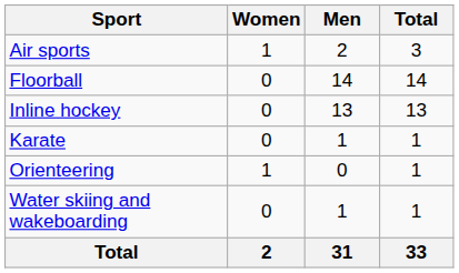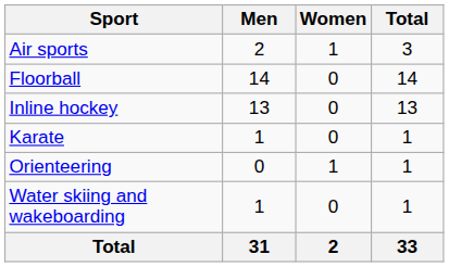 <table class="wikitable sortable" style="text-align:center;">
 <tr>
 <th width=180>Sport</th>
+<th width=55>Men</th>
 <th width=55>Women</th>
-<th width=55>Men</th>
 <th width=55>Total</th>
 </tr>
 <tr>
 <td align=left><a href='#'>Air sports</a></td>
+<td>2</td>
 <td>1</td>
-<td>2</td>
 <td>3</td>
 </tr>
 <tr>
 <td align=left><a href='#'>Floorball</a></td>
+<td>14</td>
 <td>0</td>
-<td>14</td>
 <td>14</td>
 </tr>
 <tr>
 <td align=left><a href='#'>Inline hockey</a></td>
+<td>13</td>
 <td>0</td>
-<td>13</td>
 <td>13</td>
 </tr>
 <tr>
 <td align=left><a href='#'>Karate</a></td>
+<td>1</td>
+<td>0</td>
+<td>1</td>
+</tr>
+<tr>
+<td align=left><a href='#'>Orienteering</a></td>
 <td>0</td>
 <td>1</td>
 <td>1</td>
 </tr>
 <tr>
-<td align=left><a href='#'>Orienteering</a></td>
+<td align=left><a href='#'>Water skiing and wakeboarding</a></td>
 <td>1</td>
 <td>0</td>
 <td>1</td>
 </tr>
 <tr>
-<td align=left><a href='#'>Water skiing and wakeboarding</a></td>
-<td>0</td>
-<td>1</td>
-<td>1</td>
-</tr>
-<tr>
 <th>Total</th>
+<th>31</th>
 <th>2</th>
-<th>31</th>
 <th>33</th>
 </tr>
 </table>
